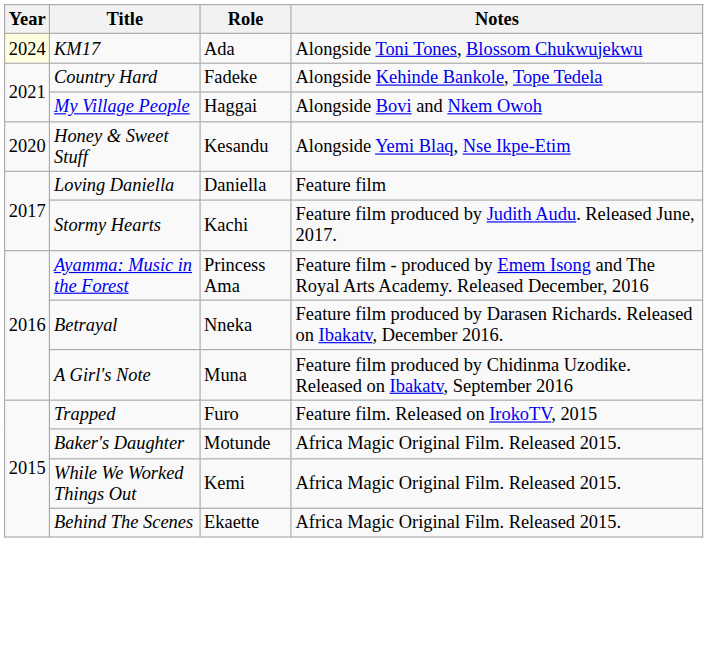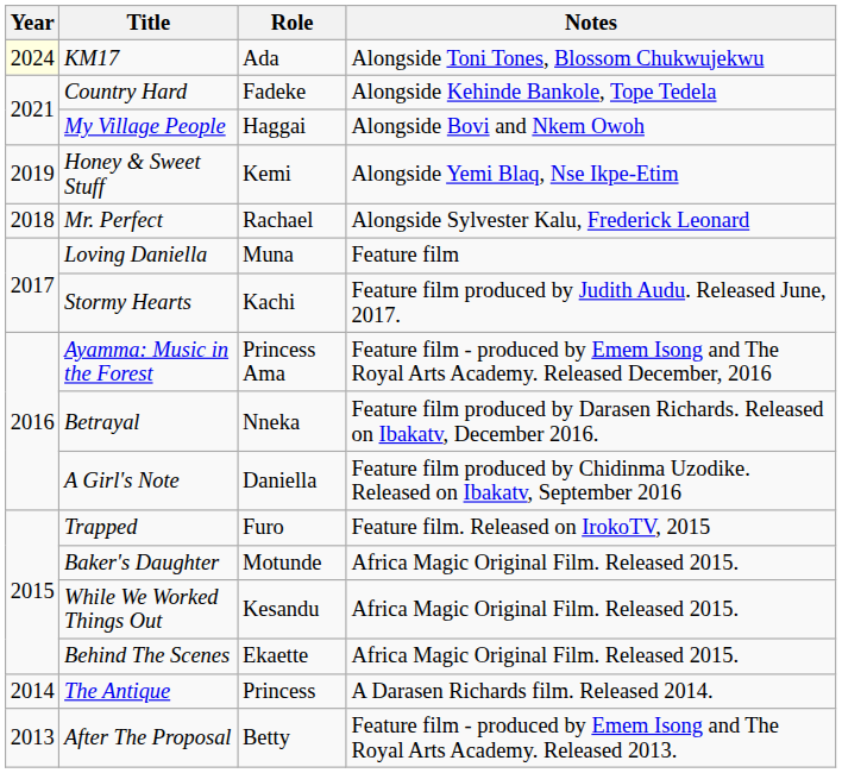 <table class="wikitable">
 <tr>
 <th>Year</th>
 <th>Title</th>
 <th>Role</th>
 <th>Notes</th>
 </tr>
 <tr>
 <td style="background: lightyellow;">2024</td>
 <td><em>KM17</em></td>
 <td>Ada</td>
 <td>Alongside <a href='#'>Toni Tones</a>, <a href='#'>Blossom Chukwujekwu</a></td>
 </tr>
 <tr>
 <td rowspan="2">2021</td>
 <td><em>Country Hard</em></td>
 <td>Fadeke</td>
 <td>Alongside <a href='#'>Kehinde Bankole</a>, <a href='#'>Tope Tedela</a></td>
 </tr>
 <tr>
 <td><em><a href='#'>My Village People</a></em></td>
 <td>Haggai</td>
 <td>Alongside <a href='#'>Bovi</a> and <a href='#'>Nkem Owoh</a></td>
 </tr>
 <tr>
-<td>2020</td>
+<td>2019</td>
 <td><em>Honey & Sweet Stuff</em></td>
-<td>Kesandu</td>
+<td>Kemi</td>
 <td>Alongside <a href='#'>Yemi Blaq</a>, <a href='#'>Nse Ikpe-Etim</a></td>
+</tr>
+<tr>
+<td>2018</td>
+<td><em>Mr. Perfect</em></td>
+<td>Rachael</td>
+<td>Alongside Sylvester Kalu, <a href='#'>Frederick Leonard</a></td>
 </tr>
 <tr>
 <td rowspan="2">2017</td>
 <td><em>Loving Daniella</em></td>
-<td>Daniella</td>
+<td>Muna</td>
 <td>Feature film</td>
 </tr>
 <tr>
 <td><em>Stormy Hearts</em></td>
 <td>Kachi</td>
 <td>Feature film produced by <a href='#'>Judith Audu</a>. Released June, 2017.</td>
 </tr>
 <tr>
 <td rowspan="3">2016</td>
 <td><em><a href='#'>Ayamma: Music in the Forest</a></em></td>
 <td>Princess Ama</td>
 <td>Feature film - produced by <a href='#'>Emem Isong</a> and The Royal Arts Academy. Released December, 2016</td>
 </tr>
 <tr>
 <td><em>Betrayal</em></td>
 <td>Nneka</td>
 <td>Feature film produced by Darasen Richards. Released on <a href='#'>Ibakatv</a>, December 2016.</td>
 </tr>
 <tr>
 <td><em>A Girl's Note</em></td>
-<td>Muna</td>
+<td>Daniella</td>
 <td>Feature film produced by Chidinma Uzodike. Released on <a href='#'>Ibakatv</a>, September 2016</td>
 </tr>
 <tr>
 <td rowspan="4">2015</td>
 <td><em>Trapped</em></td>
 <td>Furo</td>
 <td>Feature film. Released on <a href='#'>IrokoTV</a>, 2015</td>
 </tr>
 <tr>
 <td><em>Baker's Daughter</em></td>
 <td>Motunde</td>
 <td>Africa Magic Original Film. Released 2015.</td>
 </tr>
 <tr>
 <td><em>While We Worked Things Out</em></td>
-<td>Kemi</td>
+<td>Kesandu</td>
 <td>Africa Magic Original Film. Released 2015.</td>
 </tr>
 <tr>
 <td><em>Behind The Scenes</em></td>
 <td>Ekaette</td>
 <td>Africa Magic Original Film. Released 2015.</td>
 </tr>
+<tr>
+<td>2014</td>
+<td><em><a href='#'>The Antique</a></em></td>
+<td>Princess</td>
+<td>A Darasen Richards film. Released 2014.</td>
+</tr>
+<tr>
+<td>2013</td>
+<td><em>After The Proposal</em></td>
+<td>Betty</td>
+<td>Feature film - produced by <a href='#'>Emem Isong</a> and The Royal Arts Academy. Released 2013.</td>
+</tr>
 </table>
